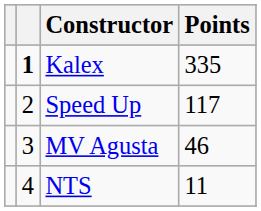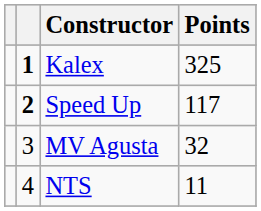 <table class="wikitable" style="font-size: 95%;">
 <tr>
 <th></th>
 <th></th>
 <th>Constructor</th>
 <th>Points</th>
 </tr>
 <tr>
 <td></td>
 <td align=center><strong>1</strong></td>
 <td> <a href='#'>Kalex</a></td>
-<td align=left>335</td>
+<td align=left>325</td>
 </tr>
 <tr>
 <td></td>
-<td align=center>2</td>
+<td align=center><strong>2</strong></td>
 <td> <a href='#'>Speed Up</a></td>
 <td align=left>117</td>
 </tr>
 <tr>
 <td></td>
 <td align=center>3</td>
 <td> <a href='#'>MV Agusta</a></td>
-<td align=left>46</td>
+<td align=left>32</td>
 </tr>
 <tr>
 <td></td>
 <td align=center>4</td>
 <td> <a href='#'>NTS</a></td>
 <td align=left>11</td>
 </tr>
 </table>
